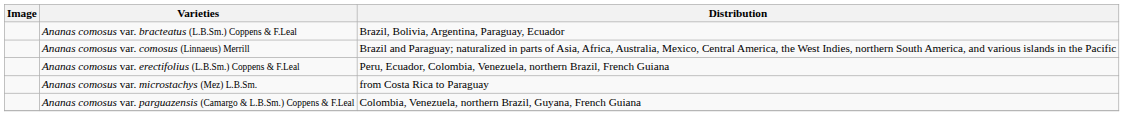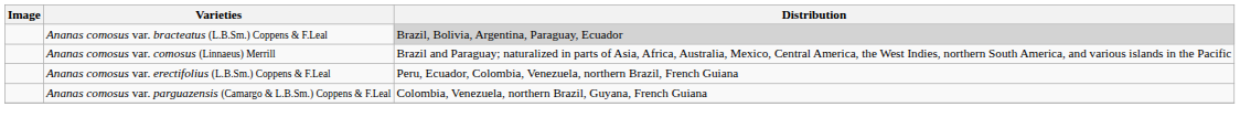 <table class="wikitable">
 <tr>
 <th>Image</th>
 <th>Varieties</th>
 <th>Distribution</th>
 </tr>
 <tr>
 <td></td>
 <td><em>Ananas comosus</em> var. <em>bracteatus</em> <small>(L.B.Sm.) Coppens & F.Leal</small></td>
-<td>Brazil, Bolivia, Argentina, Paraguay, Ecuador</td>
+<td style="background: lightgrey;">Brazil, Bolivia, Argentina, Paraguay, Ecuador</td>
 </tr>
 <tr>
 <td></td>
 <td><em>Ananas comosus</em> var. <em>comosus</em> <small>(Linnaeus) Merrill</small></td>
 <td>Brazil and Paraguay; naturalized in parts of Asia, Africa, Australia, Mexico, Central America, the West Indies, northern South America, and various islands in the Pacific</td>
 </tr>
 <tr>
 <td></td>
 <td><em>Ananas comosus</em> var. <em>erectifolius</em> <small>(L.B.Sm.) Coppens & F.Leal</small></td>
 <td>Peru, Ecuador, Colombia, Venezuela, northern Brazil, French Guiana</td>
 </tr>
 <tr>
 <td></td>
-<td><em>Ananas comosus</em> var. <em>microstachys</em> <small>(Mez) L.B.Sm.</small></td>
-<td>from Costa Rica to Paraguay</td>
-</tr>
-<tr>
-<td></td>
 <td><em>Ananas comosus</em> var. <em>parguazensis</em> <small>(Camargo & L.B.Sm.) Coppens & F.Leal</small></td>
 <td>Colombia, Venezuela, northern Brazil, Guyana, French Guiana</td>
 </tr>
 <tr>
 </tr>
 </table>
